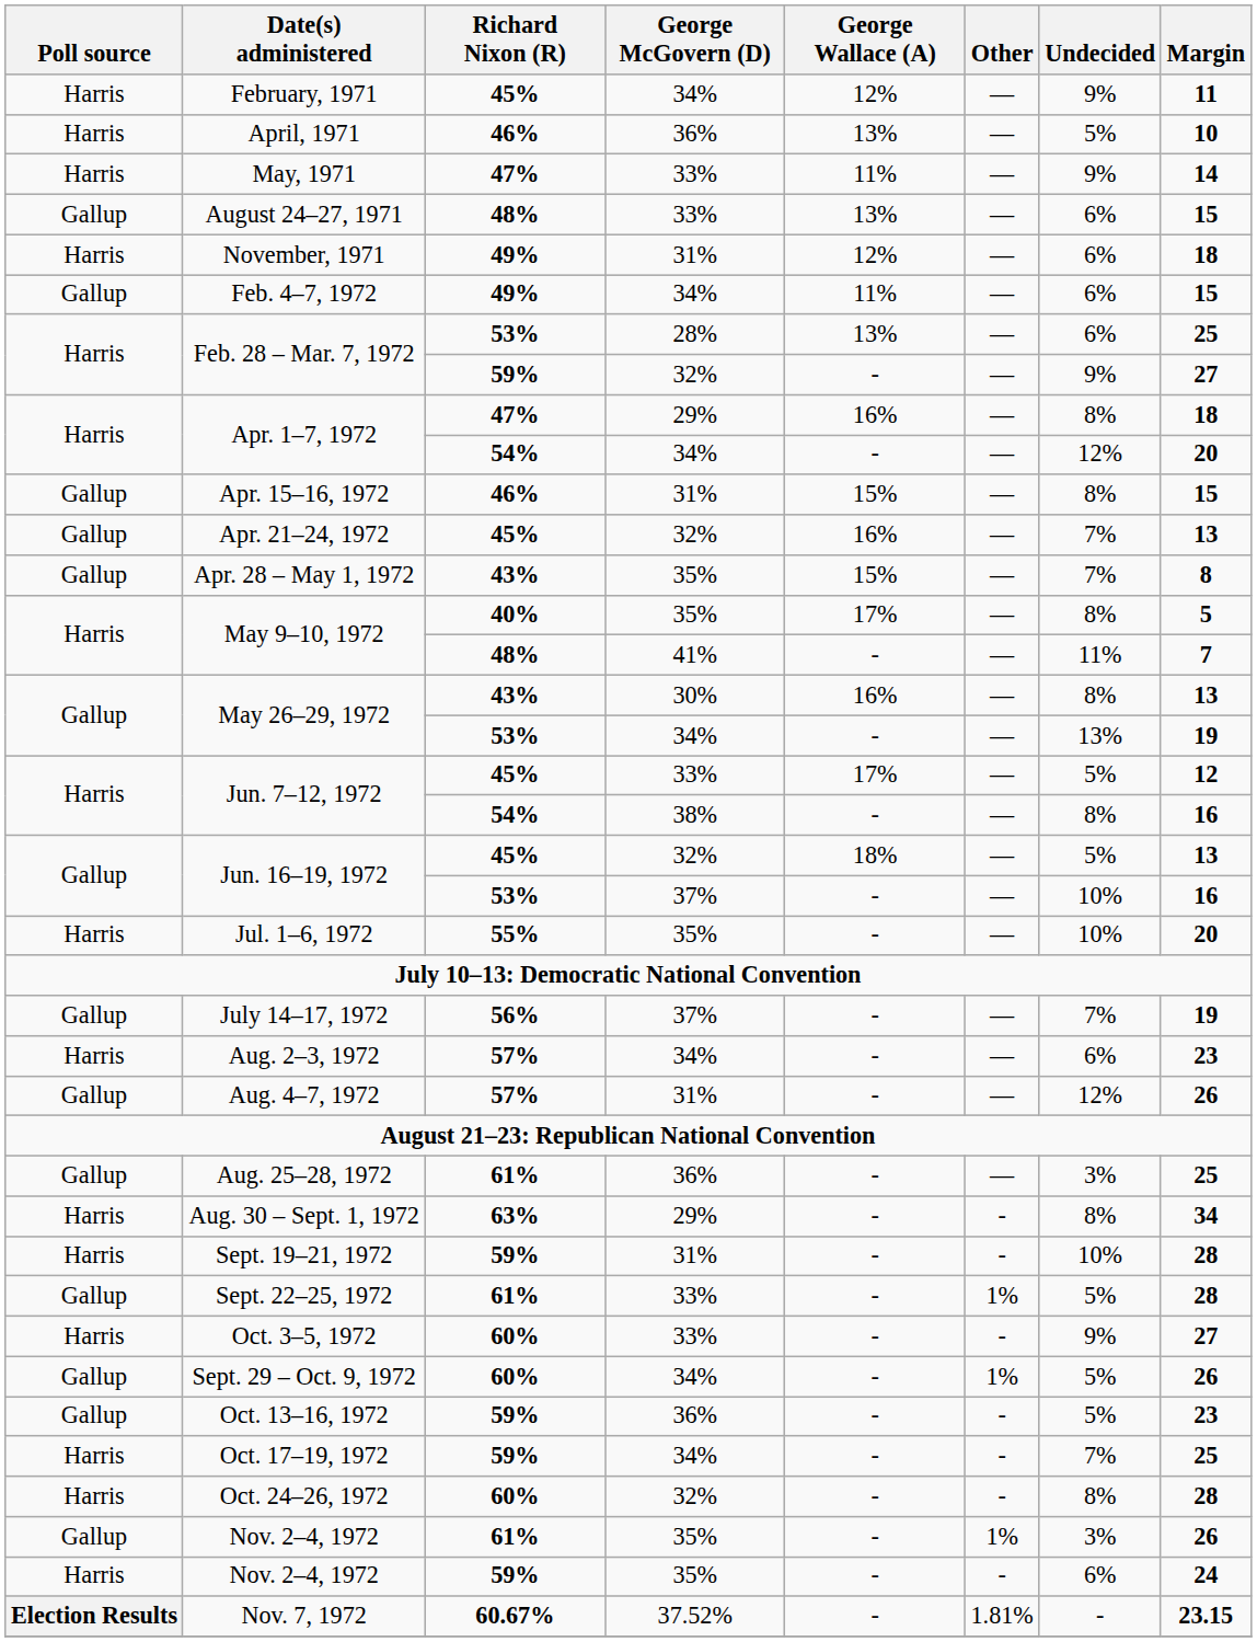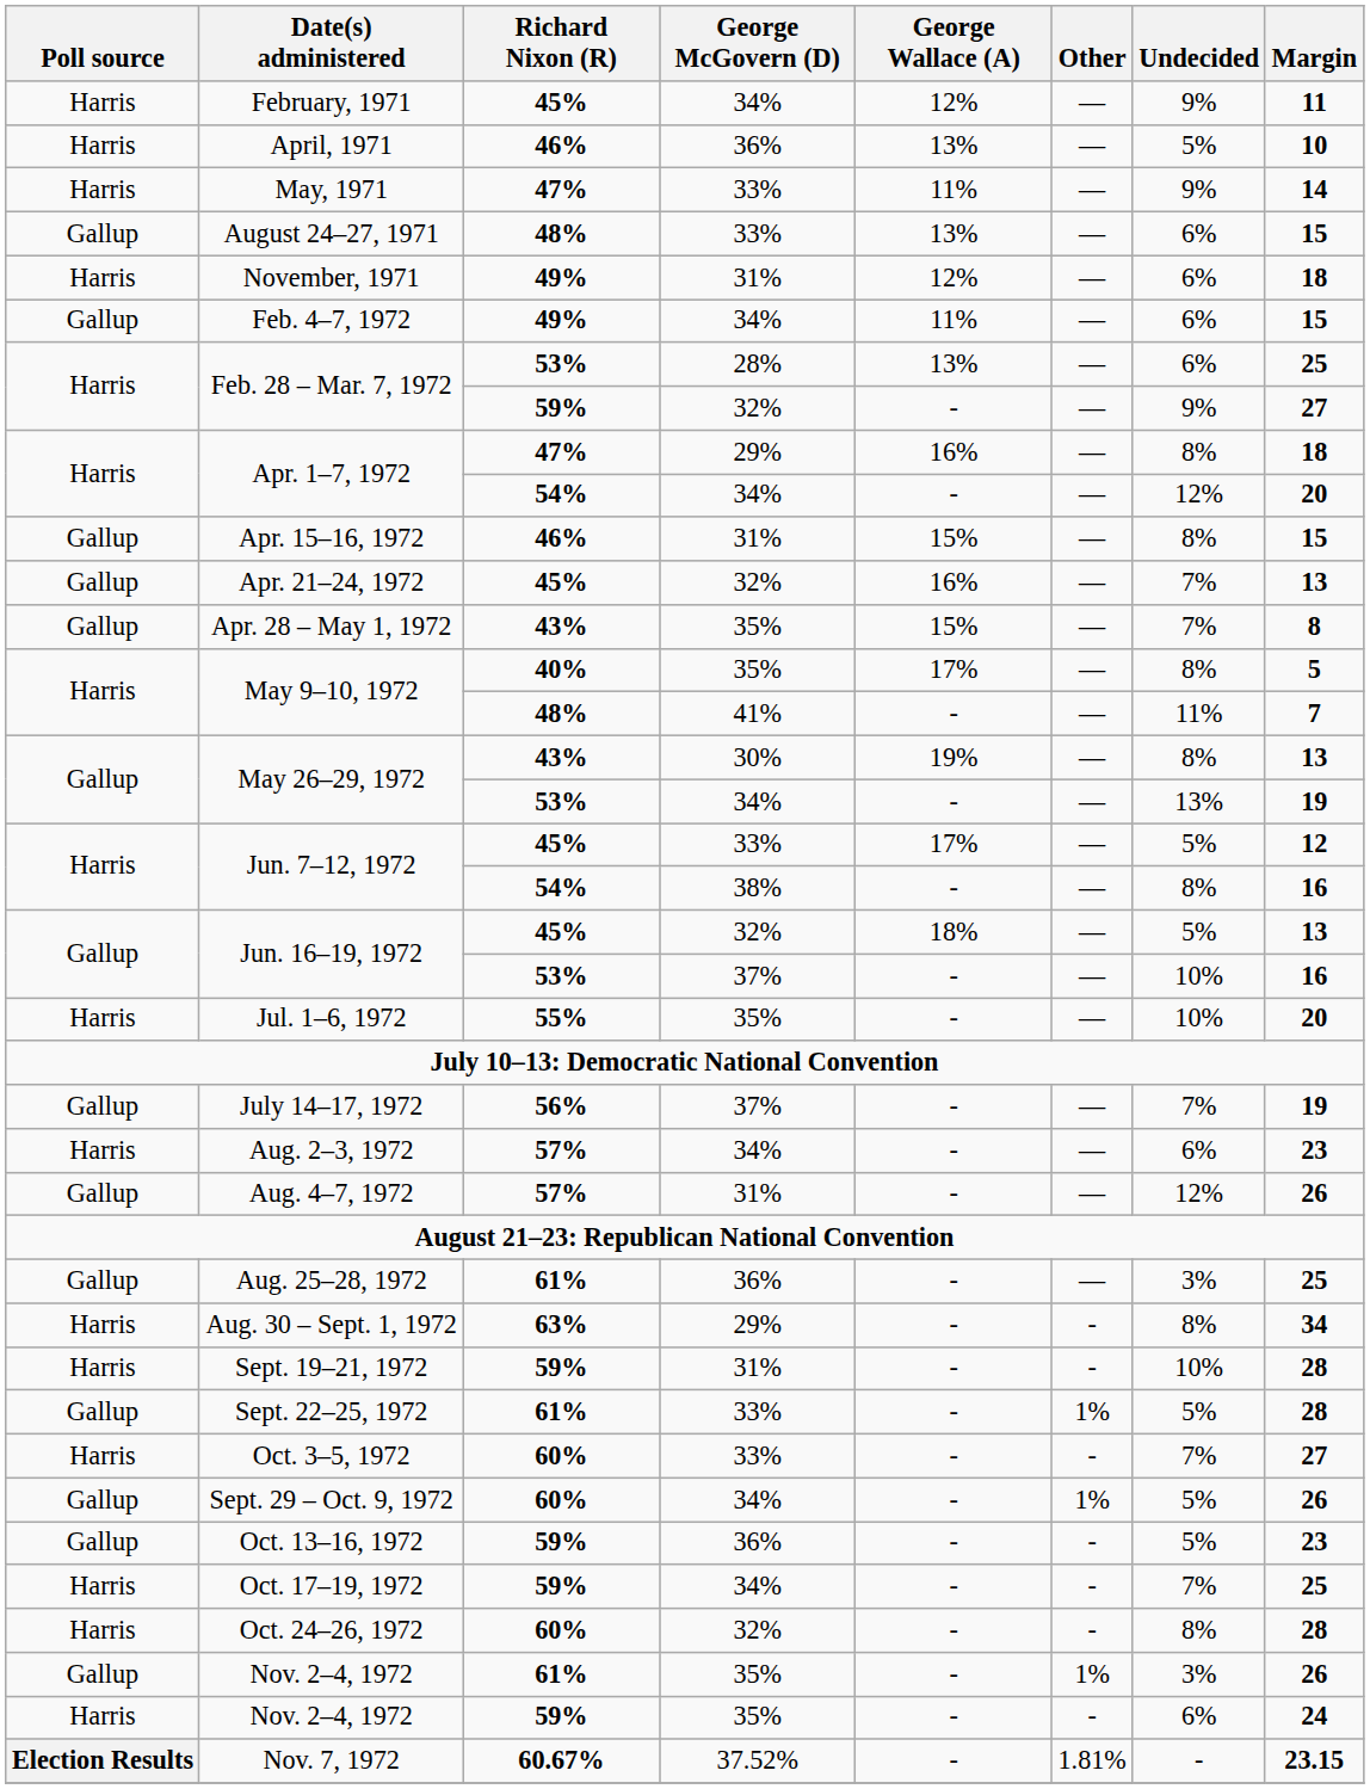 <table class="wikitable sortable" style="text-align:center;font-size:90%;line-height:17px">
 <tr valign= bottom>
 <th>Poll source</th>
 <th>Date(s)<br>administered</th>
 <th class="unsortable" style="width:100px;">Richard<br>Nixon (R)</th>
 <th class="unsortable" style="width:100px;">George<br>McGovern (D)</th>
 <th class="unsortable" style="width:100px;">George<br>Wallace (A) </th>
 <th class="unsortable">Other</th>
 <th class="unsortable">Undecided</th>
 <th>Margin</th>
 </tr>
 <tr>
 <td align="center">Harris</td>
 <td>February, 1971</td>
 <td><strong>45%</strong></td>
 <td align="center">34%</td>
 <td align="center">12%</td>
 <td align="center">—</td>
 <td align="center">9%</td>
 <td><strong>11</strong></td>
 </tr>
 <tr>
 <td align="center">Harris</td>
 <td>April, 1971</td>
 <td><strong>46%</strong></td>
 <td align="center">36%</td>
 <td align="center">13%</td>
 <td align="center">—</td>
 <td align="center">5%</td>
 <td><strong>10</strong></td>
 </tr>
 <tr>
 <td align="center">Harris</td>
 <td>May, 1971</td>
 <td><strong>47%</strong></td>
 <td align="center">33%</td>
 <td align="center">11%</td>
 <td align="center">—</td>
 <td align="center">9%</td>
 <td><strong>14</strong></td>
 </tr>
 <tr>
 <td align="center">Gallup</td>
 <td>August 24–27, 1971</td>
 <td><strong>48%</strong></td>
 <td align="center">33%</td>
 <td align="center">13%</td>
 <td align="center">—</td>
 <td align="center">6%</td>
 <td><strong>15</strong></td>
 </tr>
 <tr>
 <td align="center">Harris</td>
 <td>November, 1971</td>
 <td><strong>49%</strong></td>
 <td align="center">31%</td>
 <td align="center">12%</td>
 <td align="center">—</td>
 <td align="center">6%</td>
 <td><strong>18</strong></td>
 </tr>
 <tr>
 <td align="center">Gallup</td>
 <td>Feb. 4–7, 1972</td>
 <td><strong>49%</strong></td>
 <td align="center">34%</td>
 <td align="center">11%</td>
 <td align="center">—</td>
 <td align="center">6%</td>
 <td><strong>15</strong></td>
 </tr>
 <tr>
 <td rowspan=2 align="center">Harris</td>
 <td rowspan=2>Feb. 28 – Mar. 7, 1972</td>
 <td><strong>53%</strong></td>
 <td align="center">28%</td>
 <td align="center">13%</td>
 <td align="center">—</td>
 <td align="center">6%</td>
 <td><strong>25</strong></td>
 </tr>
 <tr>
 <td><strong>59%</strong></td>
 <td align="center">32%</td>
 <td align="center">-</td>
 <td align="center">—</td>
 <td align="center">9%</td>
 <td><strong>27</strong></td>
 </tr>
 <tr>
 <td rowspan=2 align="center">Harris</td>
 <td rowspan=2>Apr. 1–7, 1972</td>
 <td><strong>47%</strong></td>
 <td align="center">29%</td>
 <td align="center">16%</td>
 <td align="center">—</td>
 <td align="center">8%</td>
 <td><strong>18</strong></td>
 </tr>
 <tr>
 <td><strong>54%</strong></td>
 <td align="center">34%</td>
 <td align="center">-</td>
 <td align="center">—</td>
 <td align="center">12%</td>
 <td><strong>20</strong></td>
 </tr>
 <tr>
 <td align="center">Gallup</td>
 <td>Apr. 15–16, 1972</td>
 <td><strong>46%</strong></td>
 <td align="center">31%</td>
 <td align="center">15%</td>
 <td align="center">—</td>
 <td align="center">8%</td>
 <td><strong>15</strong></td>
 </tr>
 <tr>
 <td align="center">Gallup</td>
 <td>Apr. 21–24, 1972</td>
 <td><strong>45%</strong></td>
 <td align="center">32%</td>
 <td align="center">16%</td>
 <td align="center">—</td>
 <td align="center">7%</td>
 <td><strong>13</strong></td>
 </tr>
 <tr>
 <td align="center">Gallup</td>
 <td>Apr. 28 – May 1, 1972</td>
 <td><strong>43%</strong></td>
 <td align="center">35%</td>
 <td align="center">15%</td>
 <td align="center">—</td>
 <td align="center">7%</td>
 <td><strong>8</strong></td>
 </tr>
 <tr>
 <td rowspan=2 align="center">Harris</td>
 <td rowspan=2>May 9–10, 1972</td>
 <td><strong>40%</strong></td>
 <td align="center">35%</td>
 <td align="center">17%</td>
 <td align="center">—</td>
 <td align="center">8%</td>
 <td><strong>5</strong></td>
 </tr>
 <tr>
 <td><strong>48%</strong></td>
 <td align="center">41%</td>
 <td align="center">-</td>
 <td align="center">—</td>
 <td align="center">11%</td>
 <td><strong>7</strong></td>
 </tr>
 <tr>
 <td rowspan=2 align="center">Gallup</td>
 <td rowspan=2>May 26–29, 1972</td>
 <td><strong>43%</strong></td>
 <td align="center">30%</td>
-<td align="center">16%</td>
+<td align="center">19%</td>
 <td align="center">—</td>
 <td align="center">8%</td>
 <td><strong>13</strong></td>
 </tr>
 <tr>
 <td><strong>53%</strong></td>
 <td align="center">34%</td>
 <td align="center">-</td>
 <td align="center">—</td>
 <td align="center">13%</td>
 <td><strong>19</strong></td>
 </tr>
 <tr>
 <td rowspan=2 align="center">Harris</td>
 <td rowspan=2>Jun. 7–12, 1972</td>
 <td><strong>45%</strong></td>
 <td align="center">33%</td>
 <td align="center">17%</td>
 <td align="center">—</td>
 <td align="center">5%</td>
 <td><strong>12</strong></td>
 </tr>
 <tr>
 <td><strong>54%</strong></td>
 <td align="center">38%</td>
 <td align="center">-</td>
 <td align="center">—</td>
 <td align="center">8%</td>
 <td><strong>16</strong></td>
 </tr>
 <tr>
 <td rowspan=2 align="center">Gallup</td>
 <td rowspan=2>Jun. 16–19, 1972</td>
 <td><strong>45%</strong></td>
 <td align="center">32%</td>
 <td align="center">18%</td>
 <td align="center">—</td>
 <td align="center">5%</td>
 <td><strong>13</strong></td>
 </tr>
 <tr>
 <td><strong>53%</strong></td>
 <td align="center">37%</td>
 <td align="center">-</td>
 <td align="center">—</td>
 <td align="center">10%</td>
 <td><strong>16</strong></td>
 </tr>
 <tr>
 <td align="center">Harris</td>
 <td>Jul. 1–6, 1972</td>
 <td><strong>55%</strong></td>
 <td align="center">35%</td>
 <td align="center">-</td>
 <td align="center">—</td>
 <td align="center">10%</td>
 <td><strong>20</strong></td>
 </tr>
 <tr>
 <td colspan="10"  align="center"><strong>July 10–13: Democratic National Convention</strong></td>
 </tr>
 <tr>
 <td align="center">Gallup</td>
 <td>July 14–17, 1972</td>
 <td><strong>56%</strong></td>
 <td align="center">37%</td>
 <td align="center">-</td>
 <td align="center">—</td>
 <td align="center">7%</td>
 <td><strong>19</strong></td>
 </tr>
 <tr>
 <td align="center">Harris</td>
 <td>Aug. 2–3, 1972</td>
 <td><strong>57%</strong></td>
 <td align="center">34%</td>
 <td align="center">-</td>
 <td align="center">—</td>
 <td align="center">6%</td>
 <td><strong>23</strong></td>
 </tr>
 <tr>
 <td align="center">Gallup</td>
 <td>Aug. 4–7, 1972</td>
 <td><strong>57%</strong></td>
 <td align="center">31%</td>
 <td align="center">-</td>
 <td align="center">—</td>
 <td align="center">12%</td>
 <td><strong>26</strong></td>
 </tr>
 <tr>
 <td colspan="10"  align="center"><strong>August 21–23: Republican National Convention</strong></td>
 </tr>
 <tr>
 <td align="center">Gallup</td>
 <td>Aug. 25–28, 1972</td>
 <td><strong>61%</strong></td>
 <td align="center">36%</td>
 <td align="center">-</td>
 <td align="center">—</td>
 <td align="center">3%</td>
 <td><strong>25</strong></td>
 </tr>
 <tr>
 <td align="center">Harris</td>
 <td>Aug. 30 – Sept. 1, 1972</td>
 <td><strong>63%</strong></td>
 <td align="center">29%</td>
 <td align="center">-</td>
 <td align="center">-</td>
 <td align="center">8%</td>
 <td><strong>34</strong></td>
 </tr>
 <tr>
 <td align="center">Harris</td>
 <td>Sept. 19–21, 1972</td>
 <td><strong>59%</strong></td>
 <td align="center">31%</td>
 <td align="center">-</td>
 <td align="center">-</td>
 <td align="center">10%</td>
 <td><strong>28</strong></td>
 </tr>
 <tr>
 <td align="center">Gallup</td>
 <td>Sept. 22–25, 1972</td>
 <td><strong>61%</strong></td>
 <td align="center">33%</td>
 <td align="center">-</td>
 <td align="center">1%</td>
 <td align="center">5%</td>
 <td><strong>28</strong></td>
 </tr>
 <tr>
 <td align="center">Harris</td>
 <td>Oct. 3–5, 1972</td>
 <td><strong>60%</strong></td>
 <td align="center">33%</td>
 <td align="center">-</td>
 <td align="center">-</td>
-<td align="center">9%</td>
+<td align="center">7%</td>
 <td><strong>27</strong></td>
 </tr>
 <tr>
 <td align="center">Gallup</td>
 <td>Sept. 29 – Oct. 9, 1972</td>
 <td><strong>60%</strong></td>
 <td align="center">34%</td>
 <td align="center">-</td>
 <td align="center">1%</td>
 <td align="center">5%</td>
 <td><strong>26</strong></td>
 </tr>
 <tr>
 <td align="center">Gallup</td>
 <td>Oct. 13–16, 1972</td>
 <td><strong>59%</strong></td>
 <td align="center">36%</td>
 <td align="center">-</td>
 <td align="center">-</td>
 <td align="center">5%</td>
 <td><strong>23</strong></td>
 </tr>
 <tr>
 <td align="center">Harris</td>
 <td>Oct. 17–19, 1972</td>
 <td><strong>59%</strong></td>
 <td align="center">34%</td>
 <td align="center">-</td>
 <td align="center">-</td>
 <td align="center">7%</td>
 <td><strong>25</strong></td>
 </tr>
 <tr>
 <td align="center">Harris</td>
 <td>Oct. 24–26, 1972</td>
 <td><strong>60%</strong></td>
 <td align="center">32%</td>
 <td align="center">-</td>
 <td align="center">-</td>
 <td align="center">8%</td>
 <td><strong>28</strong></td>
 </tr>
 <tr>
 <td align="center">Gallup</td>
 <td>Nov. 2–4, 1972</td>
 <td><strong>61%</strong></td>
 <td align="center">35%</td>
 <td align="center">-</td>
 <td align="center">1%</td>
 <td align="center">3%</td>
 <td><strong>26</strong></td>
 </tr>
 <tr>
 <td align="center">Harris</td>
 <td>Nov. 2–4, 1972</td>
 <td><strong>59%</strong></td>
 <td align="center">35%</td>
 <td align="center">-</td>
 <td align="center">-</td>
 <td align="center">6%</td>
 <td><strong>24</strong></td>
 </tr>
 <tr>
 <th><strong>Election Results</strong></th>
 <td>Nov. 7, 1972</td>
 <td align="center" ><strong>60.67%</strong></td>
 <td align="center">37.52%</td>
 <td align="center">-</td>
 <td align="center">1.81%</td>
 <td align="center">-</td>
 <td><strong>23.15</strong></td>
 </tr>
 <tr>
 </tr>
 </table>
